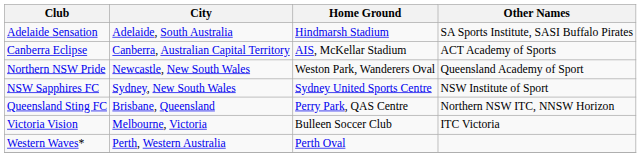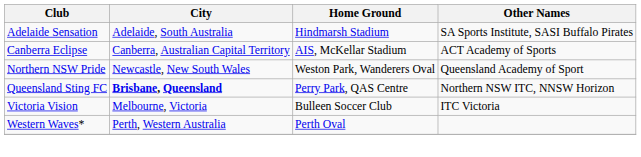 <table class="wikitable">
 <tr>
 <th>Club</th>
 <th>City</th>
 <th>Home Ground</th>
 <th>Other Names</th>
 </tr>
 <tr>
 <td><a href='#'>Adelaide Sensation</a></td>
 <td><a href='#'>Adelaide</a>, <a href='#'>South Australia</a></td>
 <td><a href='#'>Hindmarsh Stadium</a></td>
 <td>SA Sports Institute, SASI Buffalo Pirates</td>
 </tr>
 <tr>
 <td><a href='#'>Canberra Eclipse</a></td>
 <td><a href='#'>Canberra</a>, <a href='#'>Australian Capital Territory</a></td>
 <td><a href='#'>AIS</a>, McKellar Stadium</td>
 <td>ACT Academy of Sports</td>
 </tr>
 <tr>
 <td><a href='#'>Northern NSW Pride</a></td>
 <td><a href='#'>Newcastle</a>, <a href='#'>New South Wales</a></td>
 <td>Weston Park, Wanderers Oval</td>
 <td>Queensland Academy of Sport</td>
 </tr>
 <tr>
-<td><a href='#'>NSW Sapphires FC</a></td>
-<td><a href='#'>Sydney</a>, <a href='#'>New South Wales</a></td>
-<td><a href='#'>Sydney United Sports Centre</a></td>
-<td>NSW Institute of Sport</td>
-</tr>
-<tr>
 <td><a href='#'>Queensland Sting FC</a></td>
-<td><a href='#'>Brisbane</a>, <a href='#'>Queensland</a></td>
+<td><strong><a href='#'>Brisbane</a>, <a href='#'>Queensland</a></strong></td>
 <td><a href='#'>Perry Park</a>, QAS Centre</td>
 <td>Northern NSW ITC, NNSW Horizon</td>
 </tr>
 <tr>
 <td><a href='#'>Victoria Vision</a></td>
 <td><a href='#'>Melbourne</a>, <a href='#'>Victoria</a></td>
 <td>Bulleen Soccer Club</td>
 <td>ITC Victoria</td>
 </tr>
 <tr>
 <td><a href='#'>Western Waves</a>*</td>
 <td><a href='#'>Perth</a>, <a href='#'>Western Australia</a></td>
 <td><a href='#'>Perth Oval</a></td>
 <td></td>
 </tr>
 <tr>
 </tr>
 </table>
